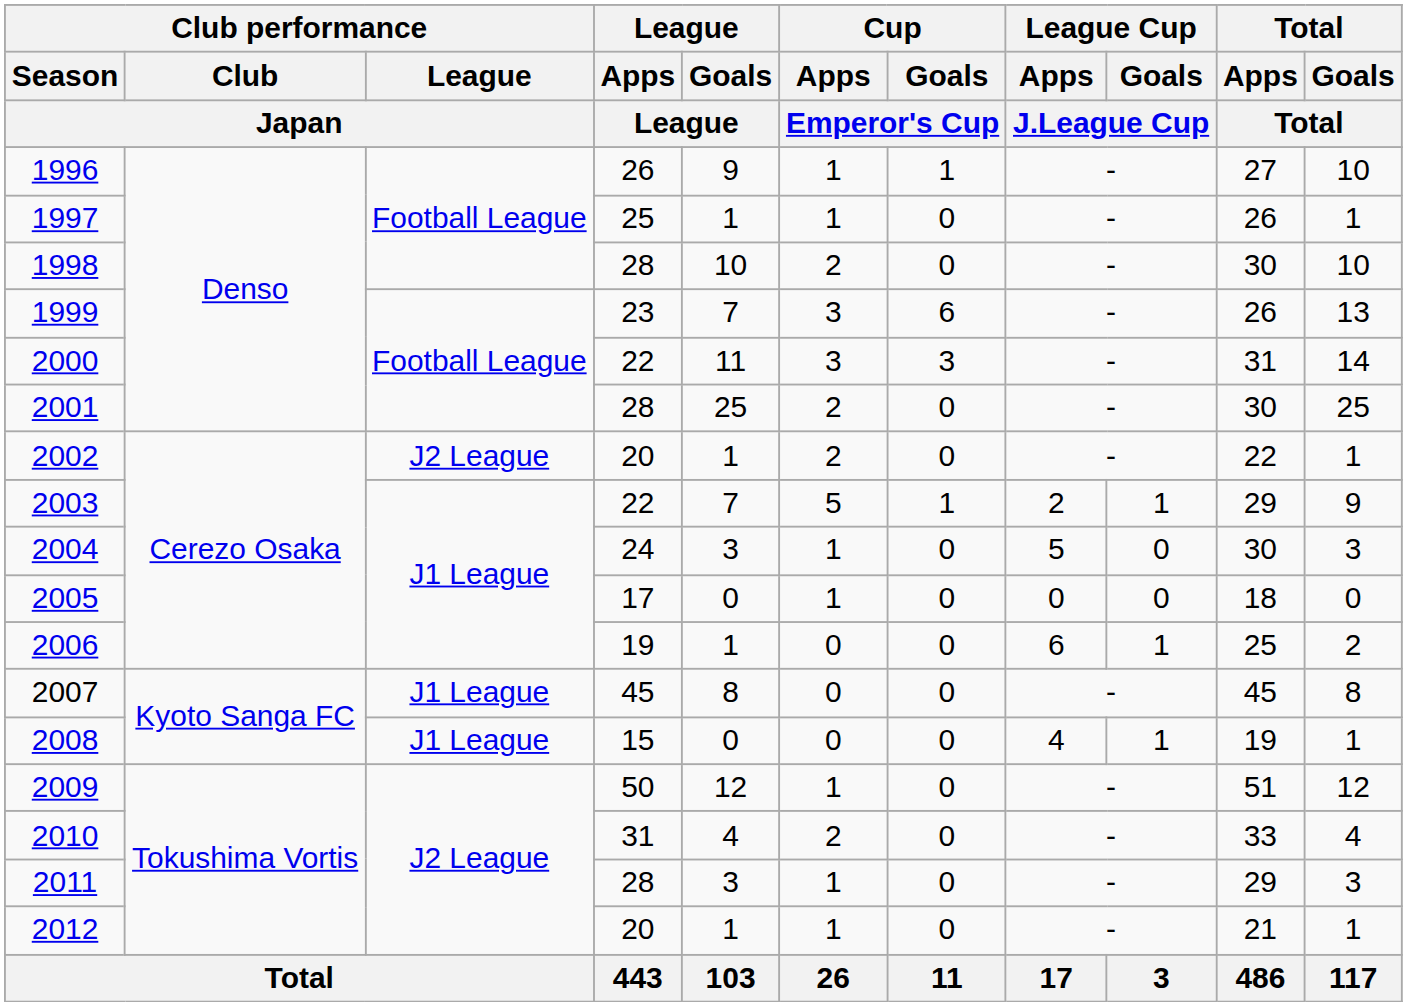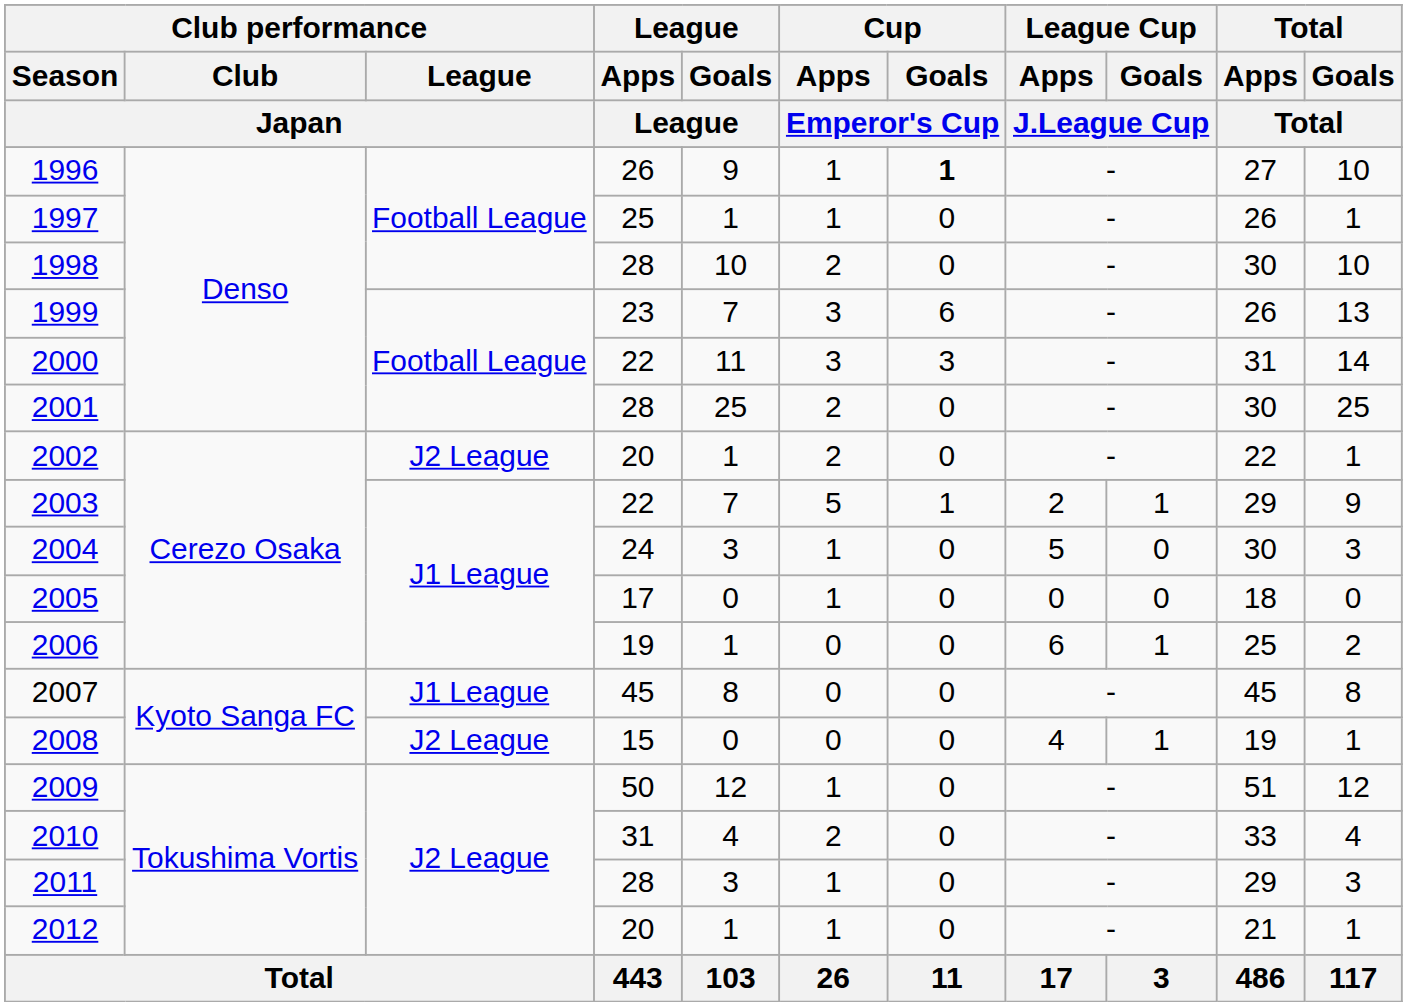 <table class="wikitable" style="text-align:center;">
 <tr>
 <th colspan=3>Club performance</th>
 <th colspan=2>League</th>
 <th colspan=2>Cup</th>
 <th colspan=2>League Cup</th>
 <th colspan=2>Total</th>
 </tr>
 <tr>
 <th>Season</th>
 <th>Club</th>
 <th>League</th>
 <th>Apps</th>
 <th>Goals</th>
 <th>Apps</th>
 <th>Goals</th>
 <th>Apps</th>
 <th>Goals</th>
 <th>Apps</th>
 <th>Goals</th>
 </tr>
 <tr>
 <th colspan=3>Japan</th>
 <th colspan=2>League</th>
 <th colspan=2><a href='#'>Emperor's Cup</a></th>
 <th colspan=2><a href='#'>J.League Cup</a></th>
 <th colspan=2>Total</th>
 </tr>
 <tr>
 <td><a href='#'>1996</a></td>
 <td rowspan="6"><a href='#'>Denso</a></td>
 <td rowspan="3"><a href='#'>Football League</a></td>
 <td>26</td>
 <td>9</td>
 <td>1</td>
-<td>1</td>
+<td><strong>1</strong></td>
 <td colspan="2">-</td>
 <td>27</td>
 <td>10</td>
 </tr>
 <tr>
 <td><a href='#'>1997</a></td>
 <td>25</td>
 <td>1</td>
 <td>1</td>
 <td>0</td>
 <td colspan="2">-</td>
 <td>26</td>
 <td>1</td>
 </tr>
 <tr>
 <td><a href='#'>1998</a></td>
 <td>28</td>
 <td>10</td>
 <td>2</td>
 <td>0</td>
 <td colspan="2">-</td>
 <td>30</td>
 <td>10</td>
 </tr>
 <tr>
 <td><a href='#'>1999</a></td>
 <td rowspan="3"><a href='#'>Football League</a></td>
 <td>23</td>
 <td>7</td>
 <td>3</td>
 <td>6</td>
 <td colspan="2">-</td>
 <td>26</td>
 <td>13</td>
 </tr>
 <tr>
 <td><a href='#'>2000</a></td>
 <td>22</td>
 <td>11</td>
 <td>3</td>
 <td>3</td>
 <td colspan="2">-</td>
 <td>31</td>
 <td>14</td>
 </tr>
 <tr>
 <td><a href='#'>2001</a></td>
 <td>28</td>
 <td>25</td>
 <td>2</td>
 <td>0</td>
 <td colspan="2">-</td>
 <td>30</td>
 <td>25</td>
 </tr>
 <tr>
 <td><a href='#'>2002</a></td>
 <td rowspan="5"><a href='#'>Cerezo Osaka</a></td>
 <td><a href='#'>J2 League</a></td>
 <td>20</td>
 <td>1</td>
 <td>2</td>
 <td>0</td>
 <td colspan="2">-</td>
 <td>22</td>
 <td>1</td>
 </tr>
 <tr>
 <td><a href='#'>2003</a></td>
 <td rowspan="4"><a href='#'>J1 League</a></td>
 <td>22</td>
 <td>7</td>
 <td>5</td>
 <td>1</td>
 <td>2</td>
 <td>1</td>
 <td>29</td>
 <td>9</td>
 </tr>
 <tr>
 <td><a href='#'>2004</a></td>
 <td>24</td>
 <td>3</td>
 <td>1</td>
 <td>0</td>
 <td>5</td>
 <td>0</td>
 <td>30</td>
 <td>3</td>
 </tr>
 <tr>
 <td><a href='#'>2005</a></td>
 <td>17</td>
 <td>0</td>
 <td>1</td>
 <td>0</td>
 <td>0</td>
 <td>0</td>
 <td>18</td>
 <td>0</td>
 </tr>
 <tr>
 <td><a href='#'>2006</a></td>
 <td>19</td>
 <td>1</td>
 <td>0</td>
 <td>0</td>
 <td>6</td>
 <td>1</td>
 <td>25</td>
 <td>2</td>
 </tr>
 <tr>
 <td>2007</td>
 <td rowspan="2"><a href='#'>Kyoto Sanga FC</a></td>
 <td><a href='#'>J1 League</a></td>
 <td>45</td>
 <td>8</td>
 <td>0</td>
 <td>0</td>
 <td colspan="2">-</td>
 <td>45</td>
 <td>8</td>
 </tr>
 <tr>
 <td><a href='#'>2008</a></td>
-<td><a href='#'>J1 League</a></td>
+<td><a href='#'>J2 League</a></td>
 <td>15</td>
 <td>0</td>
 <td>0</td>
 <td>0</td>
 <td>4</td>
 <td>1</td>
 <td>19</td>
 <td>1</td>
 </tr>
 <tr>
 <td><a href='#'>2009</a></td>
 <td rowspan="4"><a href='#'>Tokushima Vortis</a></td>
 <td rowspan="4"><a href='#'>J2 League</a></td>
 <td>50</td>
 <td>12</td>
 <td>1</td>
 <td>0</td>
 <td colspan="2">-</td>
 <td>51</td>
 <td>12</td>
 </tr>
 <tr>
 <td><a href='#'>2010</a></td>
 <td>31</td>
 <td>4</td>
 <td>2</td>
 <td>0</td>
 <td colspan="2">-</td>
 <td>33</td>
 <td>4</td>
 </tr>
 <tr>
 <td><a href='#'>2011</a></td>
 <td>28</td>
 <td>3</td>
 <td>1</td>
 <td>0</td>
 <td colspan="2">-</td>
 <td>29</td>
 <td>3</td>
 </tr>
 <tr>
 <td><a href='#'>2012</a></td>
 <td>20</td>
 <td>1</td>
 <td>1</td>
 <td>0</td>
 <td colspan="2">-</td>
 <td>21</td>
 <td>1</td>
 </tr>
 <tr>
 <th colspan=3>Total</th>
 <th>443</th>
 <th>103</th>
 <th>26</th>
 <th>11</th>
 <th>17</th>
 <th>3</th>
 <th>486</th>
 <th>117</th>
 </tr>
 </table>
